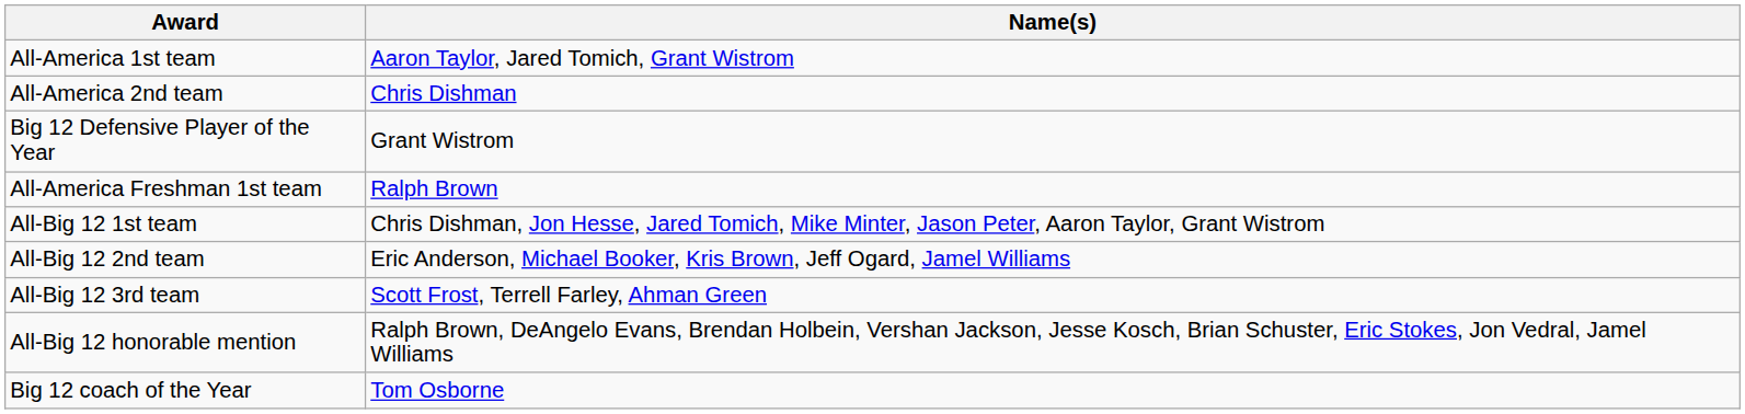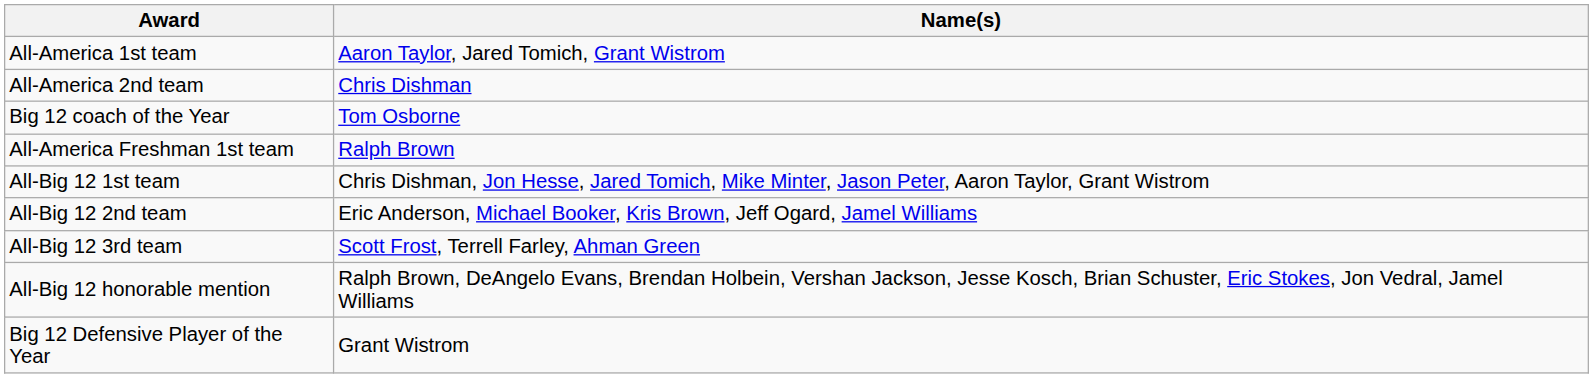 <table class="wikitable">
 <tr>
 <th>Award</th>
 <th>Name(s)</th>
 </tr>
 <tr>
 <td>All-America 1st team</td>
 <td><a href='#'>Aaron Taylor</a>, Jared Tomich, <a href='#'>Grant Wistrom</a></td>
 </tr>
 <tr>
 <td>All-America 2nd team</td>
 <td><a href='#'>Chris Dishman</a></td>
 </tr>
 <tr>
-<td>Big 12 Defensive Player of the Year</td>
-<td>Grant Wistrom</td>
+<td>Big 12 coach of the Year</td>
+<td><a href='#'>Tom Osborne</a></td>
 </tr>
 <tr>
 <td>All-America Freshman 1st team</td>
 <td><a href='#'>Ralph Brown</a></td>
 </tr>
 <tr>
 <td>All-Big 12 1st team</td>
 <td>Chris Dishman, <a href='#'>Jon Hesse</a>, <a href='#'>Jared Tomich</a>, <a href='#'>Mike Minter</a>, <a href='#'>Jason Peter</a>, Aaron Taylor, Grant Wistrom</td>
 </tr>
 <tr>
 <td>All-Big 12 2nd team</td>
 <td>Eric Anderson, <a href='#'>Michael Booker</a>, <a href='#'>Kris Brown</a>, Jeff Ogard, <a href='#'>Jamel Williams</a></td>
 </tr>
 <tr>
 <td>All-Big 12 3rd team</td>
 <td><a href='#'>Scott Frost</a>, Terrell Farley, <a href='#'>Ahman Green</a></td>
 </tr>
 <tr>
 <td>All-Big 12 honorable mention</td>
 <td>Ralph Brown, DeAngelo Evans, Brendan Holbein, Vershan Jackson, Jesse Kosch, Brian Schuster, <a href='#'>Eric Stokes</a>, Jon Vedral, Jamel Williams</td>
 </tr>
 <tr>
-<td>Big 12 coach of the Year</td>
-<td><a href='#'>Tom Osborne</a></td>
+<td>Big 12 Defensive Player of the Year</td>
+<td>Grant Wistrom</td>
 </tr>
 </table>
